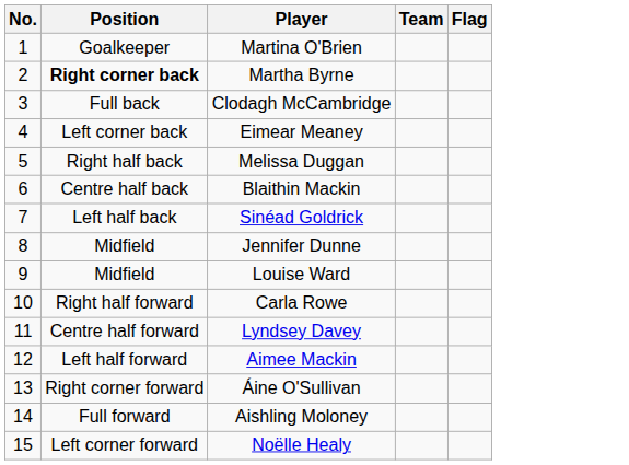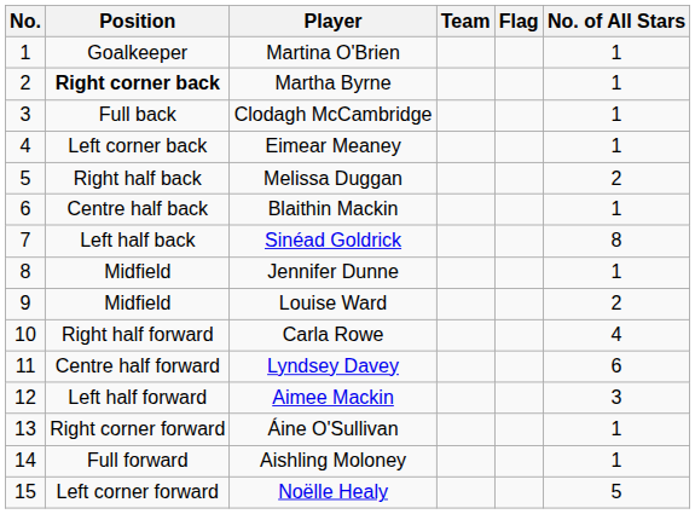 <table class="wikitable" style="font-size:18px; text-align:center; float:center; margin:0.5em 0 1em 1em;">
 <tr>
 <th>No.</th>
 <th>Position</th>
 <th>Player</th>
 <th>Team</th>
 <th>Flag</th>
+<th>No. of All Stars</th>
 </tr>
 <tr>
 <td>1</td>
 <td style="text-align:center;">Goalkeeper</td>
 <td>Martina O'Brien</td>
 <td></td>
 <td></td>
+<td>1</td>
 </tr>
 <tr>
 <td>2</td>
 <td style="text-align:center;"><strong>Right corner back</strong></td>
 <td>Martha Byrne</td>
 <td></td>
 <td></td>
+<td>1</td>
 </tr>
 <tr>
 <td>3</td>
 <td style="text-align:center;">Full back</td>
 <td>Clodagh McCambridge</td>
 <td></td>
 <td></td>
+<td>1</td>
 </tr>
 <tr>
 <td>4</td>
 <td style="text-align:center;">Left corner back</td>
 <td>Eimear Meaney</td>
 <td></td>
 <td></td>
+<td>1</td>
 </tr>
 <tr>
 <td>5</td>
 <td style="text-align:center;">Right half back</td>
 <td>Melissa Duggan</td>
 <td></td>
 <td></td>
+<td>2</td>
 </tr>
 <tr>
 <td>6</td>
 <td style="text-align:center;">Centre half back</td>
 <td>Blaithin Mackin</td>
 <td></td>
 <td></td>
+<td>1</td>
 </tr>
 <tr>
 <td>7</td>
 <td style="text-align:center;">Left half back</td>
 <td><a href='#'>Sinéad Goldrick</a></td>
 <td></td>
 <td></td>
+<td>8</td>
 </tr>
 <tr>
 <td>8</td>
 <td style="text-align:center;">Midfield</td>
 <td>Jennifer Dunne</td>
 <td></td>
 <td></td>
+<td>1</td>
 </tr>
 <tr>
 <td>9</td>
 <td style="text-align:center;">Midfield</td>
 <td>Louise Ward</td>
 <td></td>
 <td></td>
+<td>2</td>
 </tr>
 <tr>
 <td>10</td>
 <td style="text-align:center;">Right half forward</td>
 <td>Carla Rowe</td>
 <td></td>
 <td></td>
+<td>4</td>
 </tr>
 <tr>
 <td>11</td>
 <td style="text-align:center;">Centre half forward</td>
 <td><a href='#'>Lyndsey Davey</a></td>
 <td></td>
 <td></td>
+<td>6</td>
 </tr>
 <tr>
 <td>12</td>
 <td style="text-align:center;">Left half forward</td>
 <td><a href='#'>Aimee Mackin</a></td>
 <td></td>
 <td></td>
+<td>3</td>
 </tr>
 <tr>
 <td>13</td>
 <td style="text-align:center;">Right corner forward</td>
 <td>Áine O'Sullivan</td>
 <td></td>
 <td></td>
+<td>1</td>
 </tr>
 <tr>
 <td>14</td>
 <td style="text-align:center;">Full forward</td>
 <td>Aishling Moloney</td>
 <td></td>
 <td></td>
+<td>1</td>
 </tr>
 <tr>
 <td>15</td>
 <td style="text-align:center;">Left corner forward</td>
 <td><a href='#'>Noëlle Healy</a></td>
 <td></td>
 <td></td>
+<td>5</td>
 </tr>
 </table>
